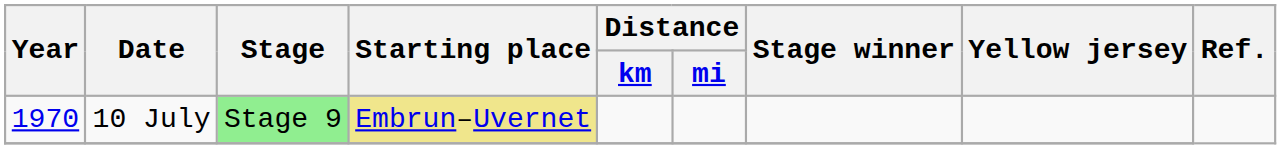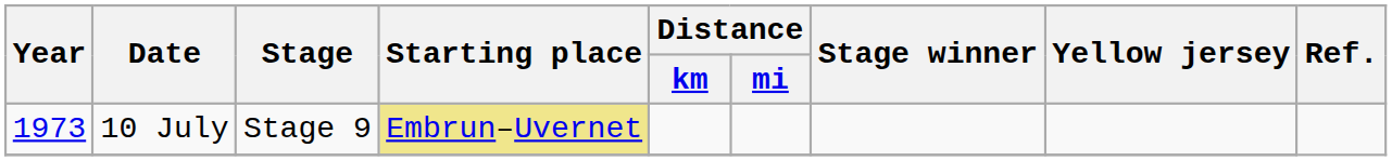 <table class="wikitable">
 <tr>
 <th rowspan=2>Year</th>
 <th rowspan="2">Date</th>
 <th rowspan="2">Stage</th>
 <th rowspan="2">Starting place</th>
 <th colspan=2>Distance</th>
 <th rowspan=2>Stage winner</th>
 <th rowspan=2>Yellow jersey</th>
 <th rowspan=2>Ref.</th>
 </tr>
 <tr>
 <th><a href='#'>km</a></th>
 <th><a href='#'>mi</a></th>
 </tr>
 <tr>
-<td><a href='#'>1970</a></td>
+<td><a href='#'>1973</a></td>
 <td>10 July</td>
-<td style="background: lightgreen;">Stage 9</td>
+<td>Stage 9</td>
 <td style="background: khaki;"><a href='#'>Embrun</a>–<a href='#'>Uvernet</a></td>
 <td></td>
 <td></td>
 <td></td>
 <td></td>
 </tr>
 <tr>
 </tr>
 </table>
